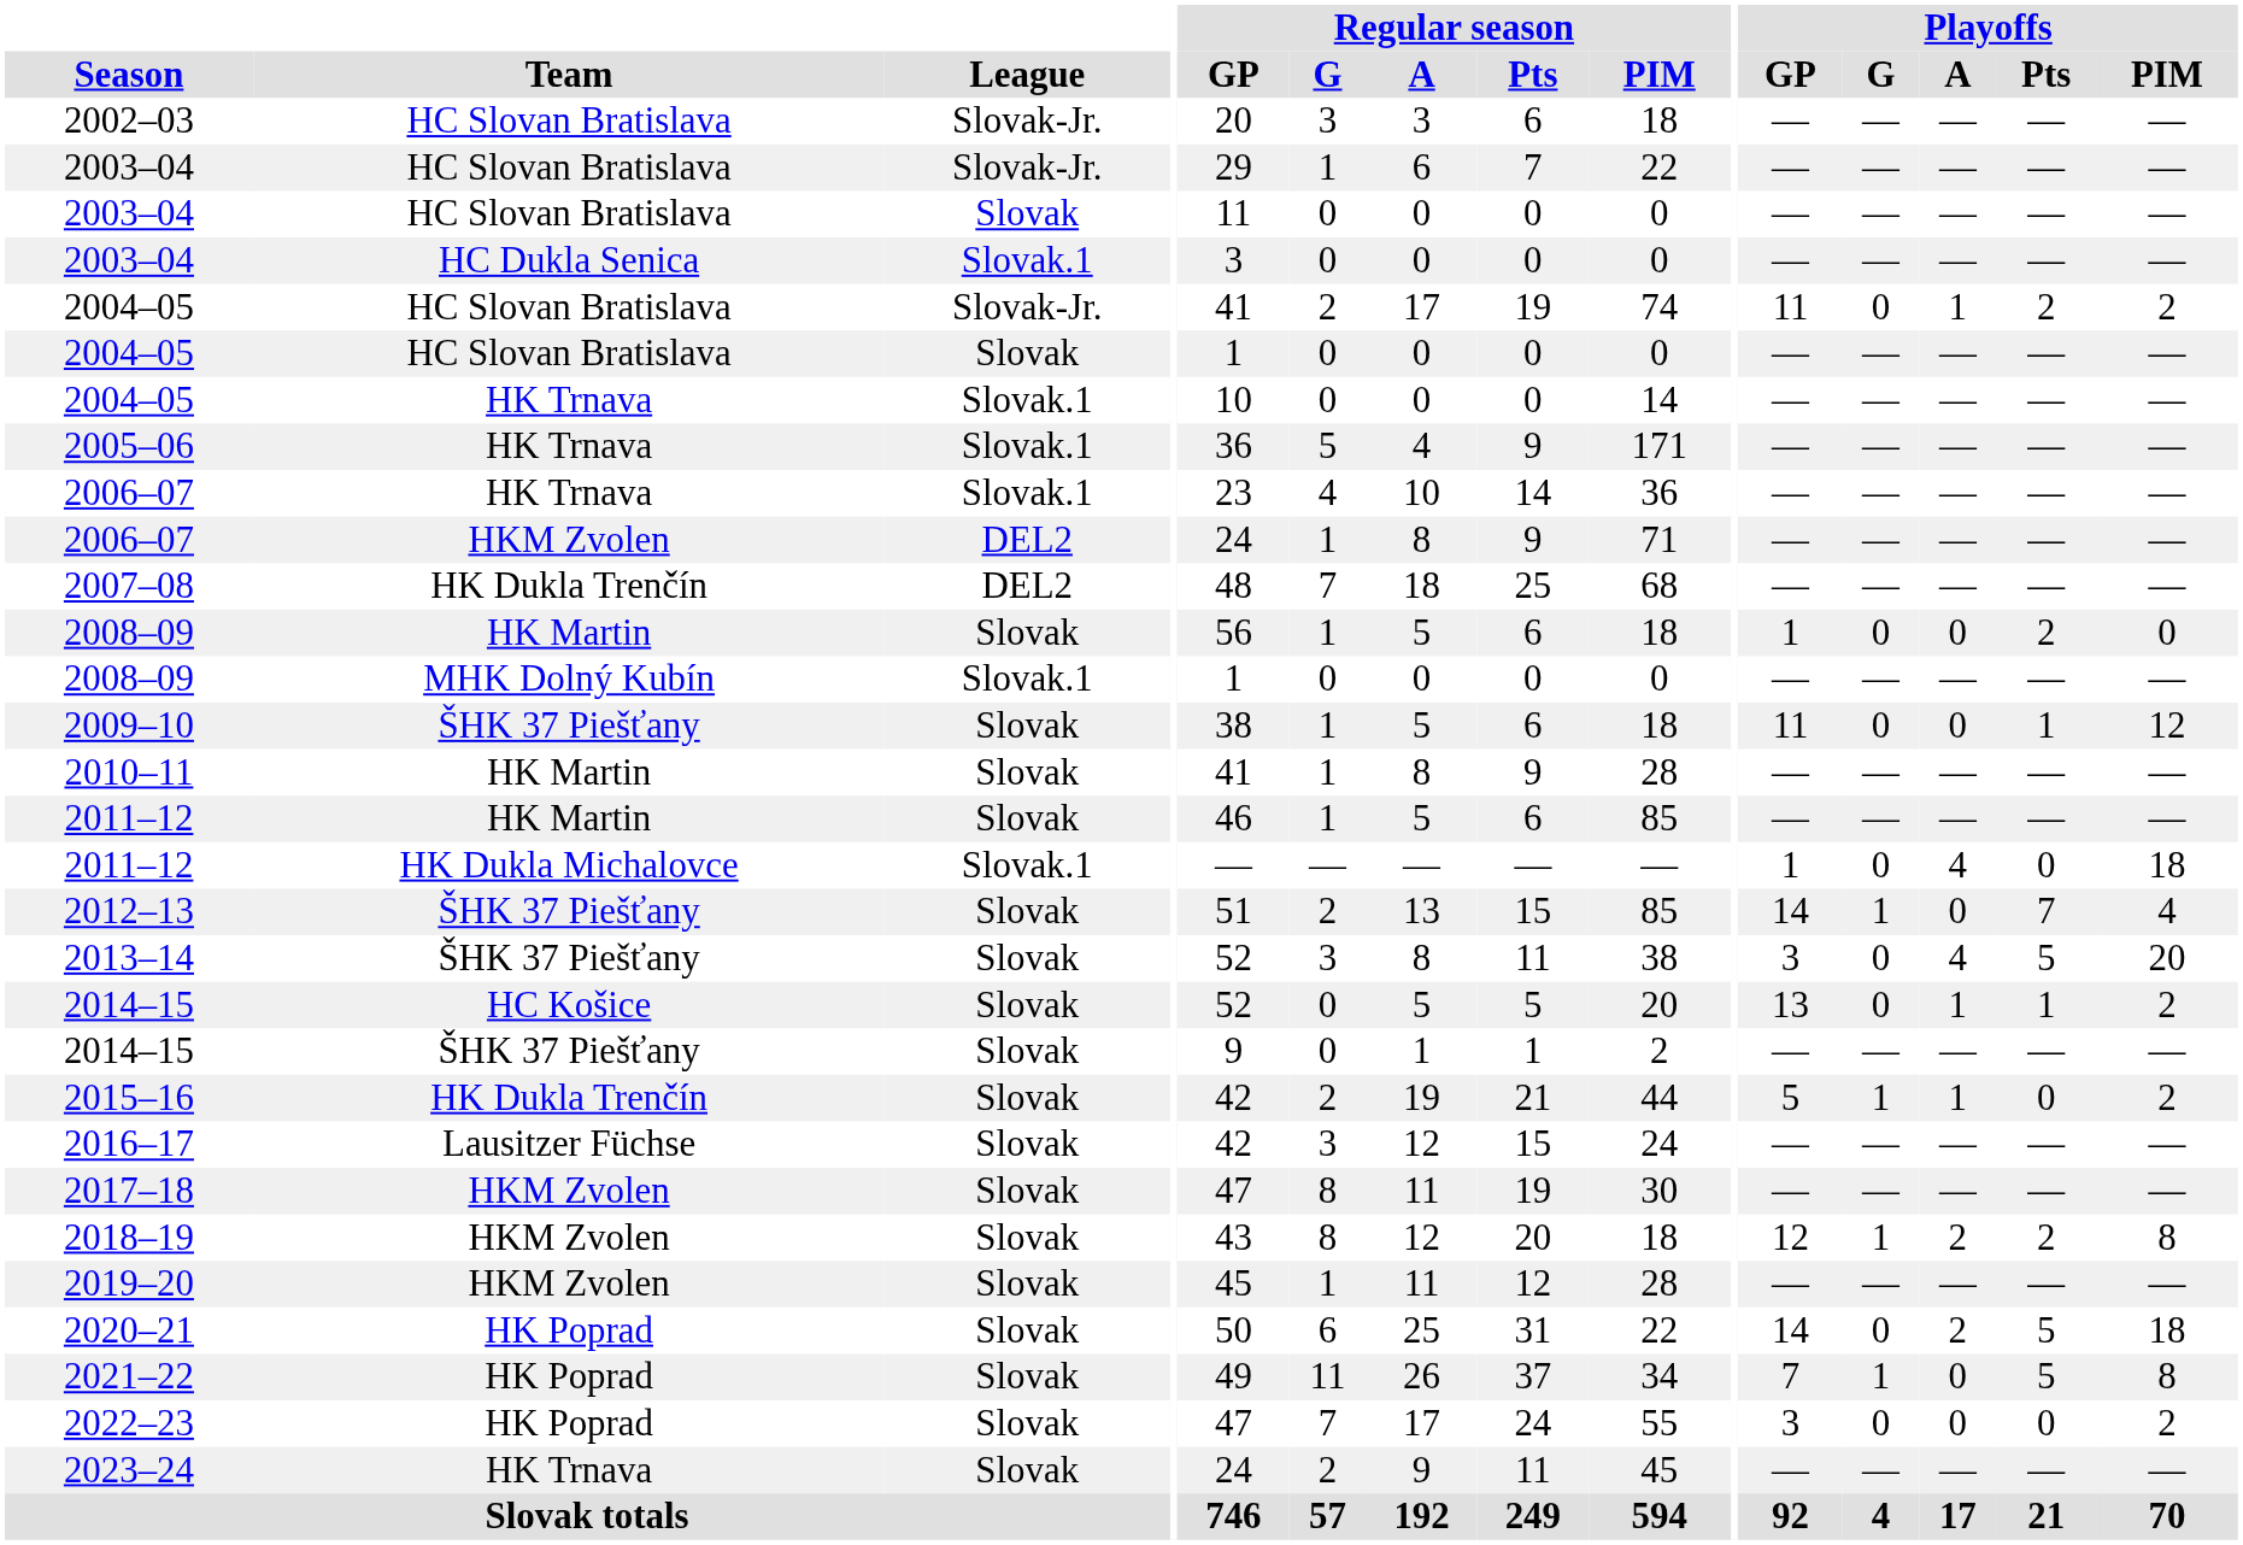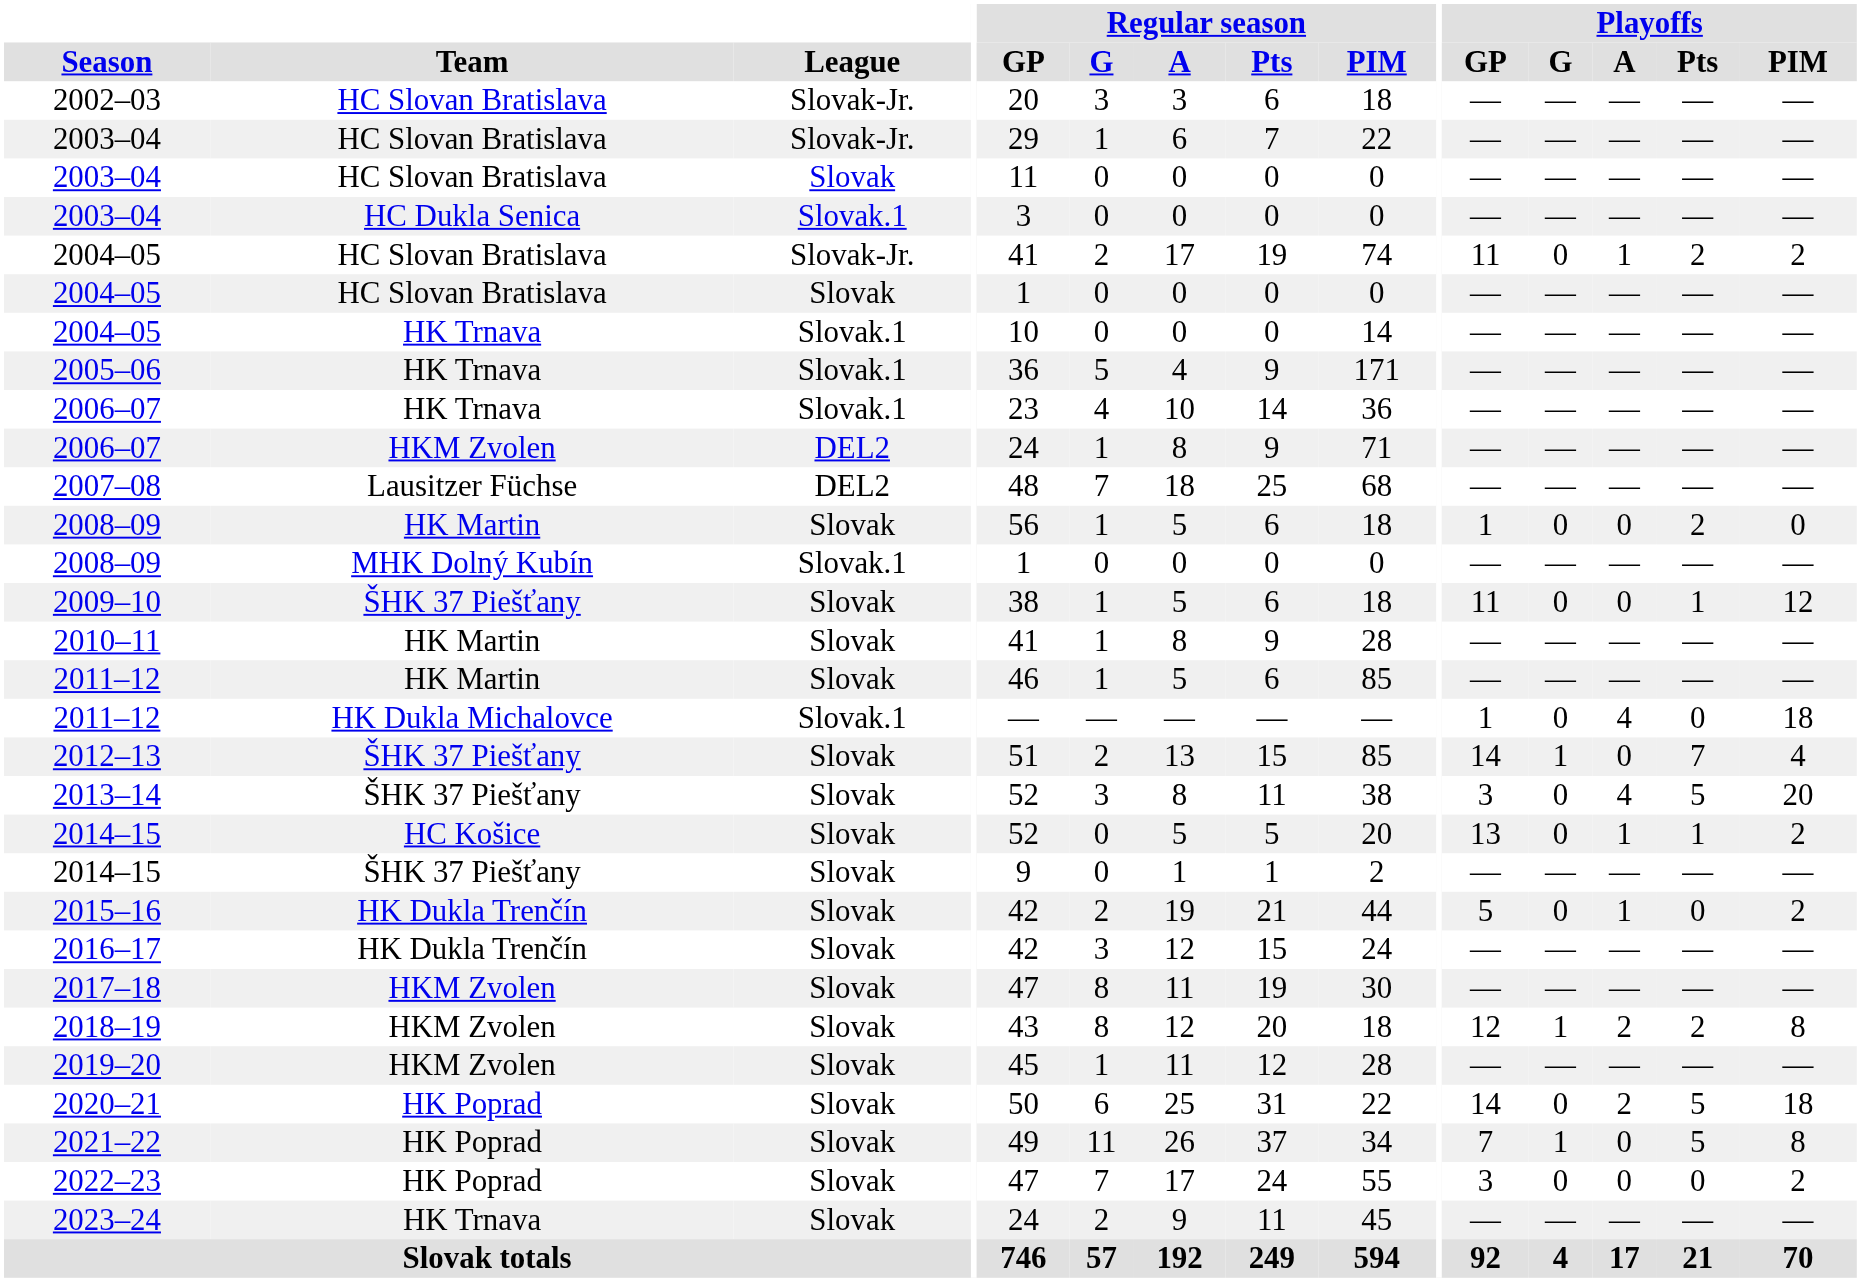 <table border="0" cellpadding="1" cellspacing="0" style="text-align:center; width:60em">
 <tr bgcolor="#e0e0e0">
 <th colspan="3" bgcolor="#ffffff"></th>
 <th rowspan="99" bgcolor="#ffffff"></th>
 <th colspan="5"><a href='#'>Regular season</a></th>
 <th rowspan="99" bgcolor="#ffffff"></th>
 <th colspan="5"><a href='#'>Playoffs</a></th>
 </tr>
 <tr bgcolor="#e0e0e0">
 <th><a href='#'>Season</a></th>
 <th>Team</th>
 <th>League</th>
 <th>GP</th>
 <th><a href='#'>G</a></th>
 <th><a href='#'>A</a></th>
 <th><a href='#'>Pts</a></th>
 <th><a href='#'>PIM</a></th>
 <th>GP</th>
 <th>G</th>
 <th>A</th>
 <th>Pts</th>
 <th>PIM</th>
 </tr>
 <tr>
 <td>2002–03</td>
 <td><a href='#'>HC Slovan Bratislava</a></td>
 <td>Slovak-Jr.</td>
 <td>20</td>
 <td>3</td>
 <td>3</td>
 <td>6</td>
 <td>18</td>
 <td>—</td>
 <td>—</td>
 <td>—</td>
 <td>—</td>
 <td>—</td>
 </tr>
 <tr bgcolor="#f0f0f0">
 <td>2003–04</td>
 <td>HC Slovan Bratislava</td>
 <td>Slovak-Jr.</td>
 <td>29</td>
 <td>1</td>
 <td>6</td>
 <td>7</td>
 <td>22</td>
 <td>—</td>
 <td>—</td>
 <td>—</td>
 <td>—</td>
 <td>—</td>
 </tr>
 <tr>
 <td><a href='#'>2003–04</a></td>
 <td>HC Slovan Bratislava</td>
 <td><a href='#'>Slovak</a></td>
 <td>11</td>
 <td>0</td>
 <td>0</td>
 <td>0</td>
 <td>0</td>
 <td>—</td>
 <td>—</td>
 <td>—</td>
 <td>—</td>
 <td>—</td>
 </tr>
 <tr bgcolor="#f0f0f0">
 <td><a href='#'>2003–04</a></td>
 <td><a href='#'>HC Dukla Senica</a></td>
 <td><a href='#'>Slovak.1</a></td>
 <td>3</td>
 <td>0</td>
 <td>0</td>
 <td>0</td>
 <td>0</td>
 <td>—</td>
 <td>—</td>
 <td>—</td>
 <td>—</td>
 <td>—</td>
 </tr>
 <tr>
 <td>2004–05</td>
 <td>HC Slovan Bratislava</td>
 <td>Slovak-Jr.</td>
 <td>41</td>
 <td>2</td>
 <td>17</td>
 <td>19</td>
 <td>74</td>
 <td>11</td>
 <td>0</td>
 <td>1</td>
 <td>2</td>
 <td>2</td>
 </tr>
 <tr bgcolor="#f0f0f0">
 <td><a href='#'>2004–05</a></td>
 <td>HC Slovan Bratislava</td>
 <td>Slovak</td>
 <td>1</td>
 <td>0</td>
 <td>0</td>
 <td>0</td>
 <td>0</td>
 <td>—</td>
 <td>—</td>
 <td>—</td>
 <td>—</td>
 <td>—</td>
 </tr>
 <tr>
 <td><a href='#'>2004–05</a></td>
 <td><a href='#'>HK Trnava</a></td>
 <td>Slovak.1</td>
 <td>10</td>
 <td>0</td>
 <td>0</td>
 <td>0</td>
 <td>14</td>
 <td>—</td>
 <td>—</td>
 <td>—</td>
 <td>—</td>
 <td>—</td>
 </tr>
 <tr bgcolor="#f0f0f0">
 <td><a href='#'>2005–06</a></td>
 <td>HK Trnava</td>
 <td>Slovak.1</td>
 <td>36</td>
 <td>5</td>
 <td>4</td>
 <td>9</td>
 <td>171</td>
 <td>—</td>
 <td>—</td>
 <td>—</td>
 <td>—</td>
 <td>—</td>
 </tr>
 <tr>
 <td><a href='#'>2006–07</a></td>
 <td>HK Trnava</td>
 <td>Slovak.1</td>
 <td>23</td>
 <td>4</td>
 <td>10</td>
 <td>14</td>
 <td>36</td>
 <td>—</td>
 <td>—</td>
 <td>—</td>
 <td>—</td>
 <td>—</td>
 </tr>
 <tr bgcolor="#f0f0f0">
 <td><a href='#'>2006–07</a></td>
 <td><a href='#'>HKM Zvolen</a></td>
 <td><a href='#'>DEL2</a></td>
 <td>24</td>
 <td>1</td>
 <td>8</td>
 <td>9</td>
 <td>71</td>
 <td>—</td>
 <td>—</td>
 <td>—</td>
 <td>—</td>
 <td>—</td>
 </tr>
 <tr>
 <td><a href='#'>2007–08</a></td>
-<td>HK Dukla Trenčín</td>
+<td>Lausitzer Füchse</td>
 <td>DEL2</td>
 <td>48</td>
 <td>7</td>
 <td>18</td>
 <td>25</td>
 <td>68</td>
 <td>—</td>
 <td>—</td>
 <td>—</td>
 <td>—</td>
 <td>—</td>
 </tr>
 <tr bgcolor="#f0f0f0">
 <td><a href='#'>2008–09</a></td>
 <td><a href='#'>HK Martin</a></td>
 <td>Slovak</td>
 <td>56</td>
 <td>1</td>
 <td>5</td>
 <td>6</td>
 <td>18</td>
 <td>1</td>
 <td>0</td>
 <td>0</td>
 <td>2</td>
 <td>0</td>
 </tr>
 <tr>
 <td><a href='#'>2008–09</a></td>
 <td><a href='#'>MHK Dolný Kubín</a></td>
 <td>Slovak.1</td>
 <td>1</td>
 <td>0</td>
 <td>0</td>
 <td>0</td>
 <td>0</td>
 <td>—</td>
 <td>—</td>
 <td>—</td>
 <td>—</td>
 <td>—</td>
 </tr>
 <tr bgcolor="#f0f0f0">
 <td><a href='#'>2009–10</a></td>
 <td><a href='#'>ŠHK 37 Piešťany</a></td>
 <td>Slovak</td>
 <td>38</td>
 <td>1</td>
 <td>5</td>
 <td>6</td>
 <td>18</td>
 <td>11</td>
 <td>0</td>
 <td>0</td>
 <td>1</td>
 <td>12</td>
 </tr>
 <tr>
 <td><a href='#'>2010–11</a></td>
 <td>HK Martin</td>
 <td>Slovak</td>
 <td>41</td>
 <td>1</td>
 <td>8</td>
 <td>9</td>
 <td>28</td>
 <td>—</td>
 <td>—</td>
 <td>—</td>
 <td>—</td>
 <td>—</td>
 </tr>
 <tr bgcolor="#f0f0f0">
 <td><a href='#'>2011–12</a></td>
 <td>HK Martin</td>
 <td>Slovak</td>
 <td>46</td>
 <td>1</td>
 <td>5</td>
 <td>6</td>
 <td>85</td>
 <td>—</td>
 <td>—</td>
 <td>—</td>
 <td>—</td>
 <td>—</td>
 </tr>
 <tr>
 <td><a href='#'>2011–12</a></td>
 <td><a href='#'>HK Dukla Michalovce</a></td>
 <td>Slovak.1</td>
 <td>—</td>
 <td>—</td>
 <td>—</td>
 <td>—</td>
 <td>—</td>
 <td>1</td>
 <td>0</td>
 <td>4</td>
 <td>0</td>
 <td>18</td>
 </tr>
 <tr bgcolor="#f0f0f0">
 <td><a href='#'>2012–13</a></td>
 <td><a href='#'>ŠHK 37 Piešťany</a></td>
 <td>Slovak</td>
 <td>51</td>
 <td>2</td>
 <td>13</td>
 <td>15</td>
 <td>85</td>
 <td>14</td>
 <td>1</td>
 <td>0</td>
 <td>7</td>
 <td>4</td>
 </tr>
 <tr>
 <td><a href='#'>2013–14</a></td>
 <td>ŠHK 37 Piešťany</td>
 <td>Slovak</td>
 <td>52</td>
 <td>3</td>
 <td>8</td>
 <td>11</td>
 <td>38</td>
 <td>3</td>
 <td>0</td>
 <td>4</td>
 <td>5</td>
 <td>20</td>
 </tr>
 <tr bgcolor="#f0f0f0">
 <td><a href='#'>2014–15</a></td>
 <td><a href='#'>HC Košice</a></td>
 <td>Slovak</td>
 <td>52</td>
 <td>0</td>
 <td>5</td>
 <td>5</td>
 <td>20</td>
 <td>13</td>
 <td>0</td>
 <td>1</td>
 <td>1</td>
 <td>2</td>
 </tr>
 <tr>
 <td>2014–15</td>
 <td>ŠHK 37 Piešťany</td>
 <td>Slovak</td>
 <td>9</td>
 <td>0</td>
 <td>1</td>
 <td>1</td>
 <td>2</td>
 <td>—</td>
 <td>—</td>
 <td>—</td>
 <td>—</td>
 <td>—</td>
 </tr>
 <tr bgcolor="#f0f0f0">
 <td><a href='#'>2015–16</a></td>
 <td><a href='#'>HK Dukla Trenčín</a></td>
 <td>Slovak</td>
 <td>42</td>
 <td>2</td>
 <td>19</td>
 <td>21</td>
 <td>44</td>
 <td>5</td>
-<td>1</td>
+<td>0</td>
 <td>1</td>
 <td>0</td>
 <td>2</td>
 </tr>
 <tr>
 <td><a href='#'>2016–17</a></td>
-<td>Lausitzer Füchse</td>
+<td>HK Dukla Trenčín</td>
 <td>Slovak</td>
 <td>42</td>
 <td>3</td>
 <td>12</td>
 <td>15</td>
 <td>24</td>
 <td>—</td>
 <td>—</td>
 <td>—</td>
 <td>—</td>
 <td>—</td>
 </tr>
 <tr bgcolor="#f0f0f0">
 <td><a href='#'>2017–18</a></td>
 <td><a href='#'>HKM Zvolen</a></td>
 <td>Slovak</td>
 <td>47</td>
 <td>8</td>
 <td>11</td>
 <td>19</td>
 <td>30</td>
 <td>—</td>
 <td>—</td>
 <td>—</td>
 <td>—</td>
 <td>—</td>
 </tr>
 <tr>
 <td><a href='#'>2018–19</a></td>
 <td>HKM Zvolen</td>
 <td>Slovak</td>
 <td>43</td>
 <td>8</td>
 <td>12</td>
 <td>20</td>
 <td>18</td>
 <td>12</td>
 <td>1</td>
 <td>2</td>
 <td>2</td>
 <td>8</td>
 </tr>
 <tr bgcolor="#f0f0f0">
 <td><a href='#'>2019–20</a></td>
 <td>HKM Zvolen</td>
 <td>Slovak</td>
 <td>45</td>
 <td>1</td>
 <td>11</td>
 <td>12</td>
 <td>28</td>
 <td>—</td>
 <td>—</td>
 <td>—</td>
 <td>—</td>
 <td>—</td>
 </tr>
 <tr>
 <td><a href='#'>2020–21</a></td>
 <td><a href='#'>HK Poprad</a></td>
 <td>Slovak</td>
 <td>50</td>
 <td>6</td>
 <td>25</td>
 <td>31</td>
 <td>22</td>
 <td>14</td>
 <td>0</td>
 <td>2</td>
 <td>5</td>
 <td>18</td>
 </tr>
 <tr bgcolor="#f0f0f0">
 <td><a href='#'>2021–22</a></td>
 <td>HK Poprad</td>
 <td>Slovak</td>
 <td>49</td>
 <td>11</td>
 <td>26</td>
 <td>37</td>
 <td>34</td>
 <td>7</td>
 <td>1</td>
 <td>0</td>
 <td>5</td>
 <td>8</td>
 </tr>
 <tr>
 <td><a href='#'>2022–23</a></td>
 <td>HK Poprad</td>
 <td>Slovak</td>
 <td>47</td>
 <td>7</td>
 <td>17</td>
 <td>24</td>
 <td>55</td>
 <td>3</td>
 <td>0</td>
 <td>0</td>
 <td>0</td>
 <td>2</td>
 </tr>
 <tr bgcolor="#f0f0f0">
 <td><a href='#'>2023–24</a></td>
 <td>HK Trnava</td>
 <td>Slovak</td>
 <td>24</td>
 <td>2</td>
 <td>9</td>
 <td>11</td>
 <td>45</td>
 <td>—</td>
 <td>—</td>
 <td>—</td>
 <td>—</td>
 <td>—</td>
 </tr>
 <tr bgcolor="#e0e0e0">
 <th colspan="3">Slovak totals</th>
 <th>746</th>
 <th>57</th>
 <th>192</th>
 <th>249</th>
 <th>594</th>
 <th>92</th>
 <th>4</th>
 <th>17</th>
 <th>21</th>
 <th>70</th>
 </tr>
 </table>
